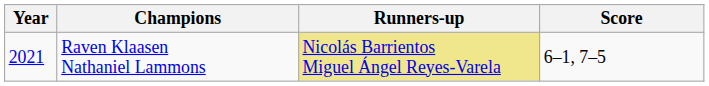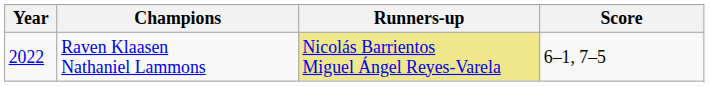 <table class="wikitable">
 <tr>
 <th style="width:40px">Year</th>
 <th style="width:210px">Champions</th>
 <th style="width:210px">Runners-up</th>
 <th style="width:140px" class="unsortable">Score</th>
 </tr>
 <tr>
-<td><a href='#'>2021</a></td>
+<td><a href='#'>2022</a></td>
 <td> <a href='#'>Raven Klaasen</a> <br>  <a href='#'>Nathaniel Lammons</a></td>
 <td style="background: khaki;"> <a href='#'>Nicolás Barrientos</a> <br>  <a href='#'>Miguel Ángel Reyes-Varela</a></td>
 <td>6–1, 7–5</td>
 </tr>
 </table>
